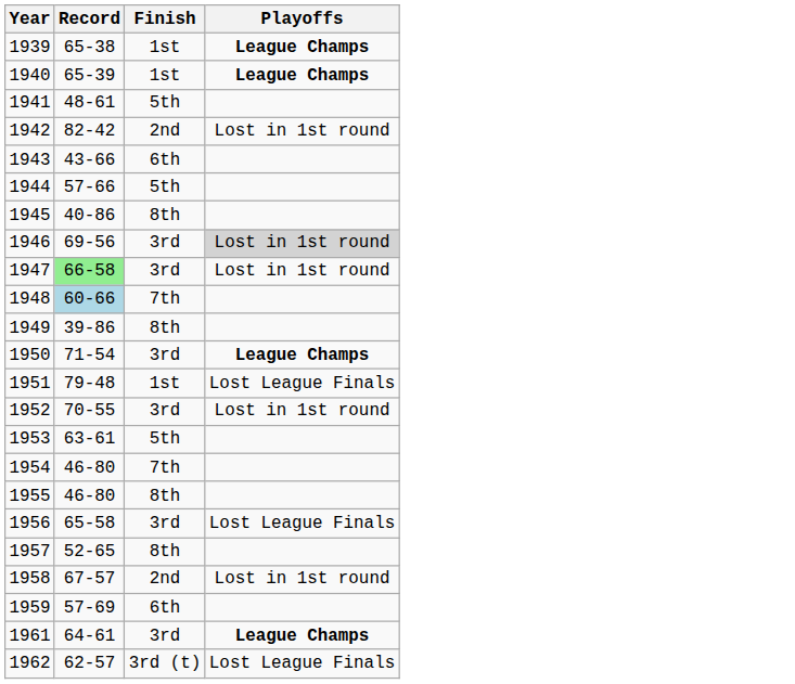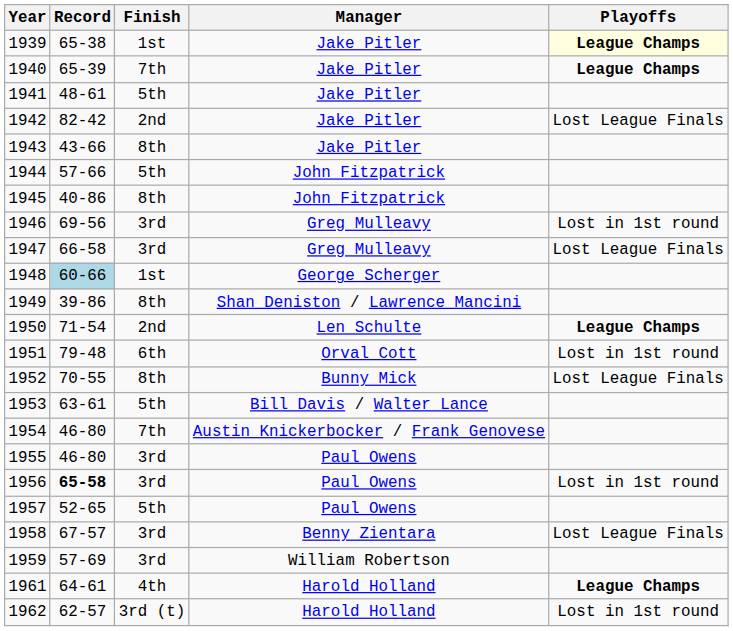 <table class="wikitable" style="text-align:center">
 <tr>
 <th>Year</th>
 <th>Record</th>
 <th>Finish</th>
+<th>Manager</th>
 <th>Playoffs</th>
 </tr>
 <tr>
 <td>1939</td>
 <td>65-38</td>
 <td>1st</td>
-<td><strong>League Champs</strong></td>
+<td><a href='#'>Jake Pitler</a></td>
+<td style="background: lightyellow;"><strong>League Champs</strong></td>
 </tr>
 <tr>
 <td>1940</td>
 <td>65-39</td>
-<td>1st</td>
+<td>7th</td>
+<td><a href='#'>Jake Pitler</a></td>
 <td><strong>League Champs</strong></td>
 </tr>
 <tr>
 <td>1941</td>
 <td>48-61</td>
 <td>5th</td>
+<td><a href='#'>Jake Pitler</a></td>
 <td></td>
 </tr>
 <tr>
 <td>1942</td>
 <td>82-42</td>
 <td>2nd</td>
-<td>Lost in 1st round</td>
+<td><a href='#'>Jake Pitler</a></td>
+<td>Lost League Finals</td>
 </tr>
 <tr>
 <td>1943</td>
 <td>43-66</td>
-<td>6th</td>
+<td>8th</td>
+<td><a href='#'>Jake Pitler</a></td>
 <td></td>
 </tr>
 <tr>
 <td>1944</td>
 <td>57-66</td>
 <td>5th</td>
+<td><a href='#'>John Fitzpatrick</a></td>
 <td></td>
 </tr>
 <tr>
 <td>1945</td>
 <td>40-86</td>
 <td>8th</td>
+<td><a href='#'>John Fitzpatrick</a></td>
 <td></td>
 </tr>
 <tr>
 <td>1946</td>
 <td>69-56</td>
 <td>3rd</td>
-<td style="background: lightgrey;">Lost in 1st round</td>
+<td><a href='#'>Greg Mulleavy</a></td>
+<td>Lost in 1st round</td>
 </tr>
 <tr>
 <td>1947</td>
-<td style="background: lightgreen;">66-58</td>
+<td>66-58</td>
 <td>3rd</td>
-<td>Lost in 1st round</td>
+<td><a href='#'>Greg Mulleavy</a></td>
+<td>Lost League Finals</td>
 </tr>
 <tr>
 <td>1948</td>
 <td style="background: lightblue;">60-66</td>
-<td>7th</td>
+<td>1st</td>
+<td><a href='#'>George Scherger</a></td>
 <td></td>
 </tr>
 <tr>
 <td>1949</td>
 <td>39-86</td>
 <td>8th</td>
+<td><a href='#'>Shan Deniston</a> / <a href='#'>Lawrence Mancini</a></td>
 <td></td>
 </tr>
 <tr>
 <td>1950</td>
 <td>71-54</td>
-<td>3rd</td>
+<td>2nd</td>
+<td><a href='#'>Len Schulte</a></td>
 <td><strong>League Champs</strong></td>
 </tr>
 <tr>
 <td>1951</td>
 <td>79-48</td>
-<td>1st</td>
-<td>Lost League Finals</td>
+<td>6th</td>
+<td><a href='#'>Orval Cott</a></td>
+<td>Lost in 1st round</td>
 </tr>
 <tr>
 <td>1952</td>
 <td>70-55</td>
-<td>3rd</td>
-<td>Lost in 1st round</td>
+<td>8th</td>
+<td><a href='#'>Bunny Mick</a></td>
+<td>Lost League Finals</td>
 </tr>
 <tr>
 <td>1953</td>
 <td>63-61</td>
 <td>5th</td>
+<td><a href='#'>Bill Davis</a> / <a href='#'>Walter Lance</a></td>
 <td></td>
 </tr>
 <tr>
 <td>1954</td>
 <td>46-80</td>
 <td>7th</td>
+<td><a href='#'>Austin Knickerbocker</a> / <a href='#'>Frank Genovese</a></td>
 <td></td>
 </tr>
 <tr>
 <td>1955</td>
 <td>46-80</td>
-<td>8th</td>
+<td>3rd</td>
+<td><a href='#'>Paul Owens</a></td>
 <td></td>
 </tr>
 <tr>
 <td>1956</td>
-<td>65-58</td>
+<td><strong>65-58</strong></td>
 <td>3rd</td>
-<td>Lost League Finals</td>
+<td><a href='#'>Paul Owens</a></td>
+<td>Lost in 1st round</td>
 </tr>
 <tr>
 <td>1957</td>
 <td>52-65</td>
-<td>8th</td>
+<td>5th</td>
+<td><a href='#'>Paul Owens</a></td>
 <td></td>
 </tr>
 <tr>
 <td>1958</td>
 <td>67-57</td>
-<td>2nd</td>
-<td>Lost in 1st round</td>
+<td>3rd</td>
+<td><a href='#'>Benny Zientara</a></td>
+<td>Lost League Finals</td>
 </tr>
 <tr>
 <td>1959</td>
 <td>57-69</td>
-<td>6th</td>
+<td>3rd</td>
+<td>William Robertson</td>
 <td></td>
 </tr>
 <tr>
 <td>1961</td>
 <td>64-61</td>
-<td>3rd</td>
+<td>4th</td>
+<td><a href='#'>Harold Holland</a></td>
 <td><strong>League Champs</strong></td>
 </tr>
 <tr>
 <td>1962</td>
 <td>62-57</td>
 <td>3rd (t)</td>
-<td>Lost League Finals</td>
+<td><a href='#'>Harold Holland</a></td>
+<td>Lost in 1st round</td>
 </tr>
 </table>
